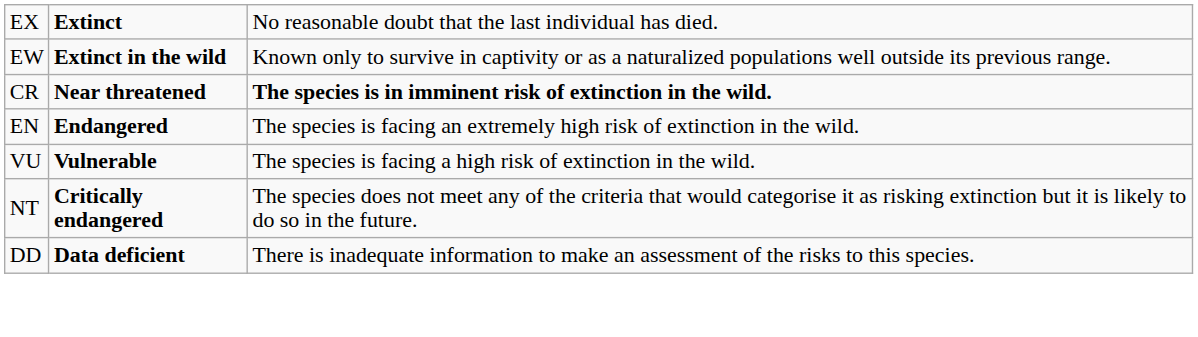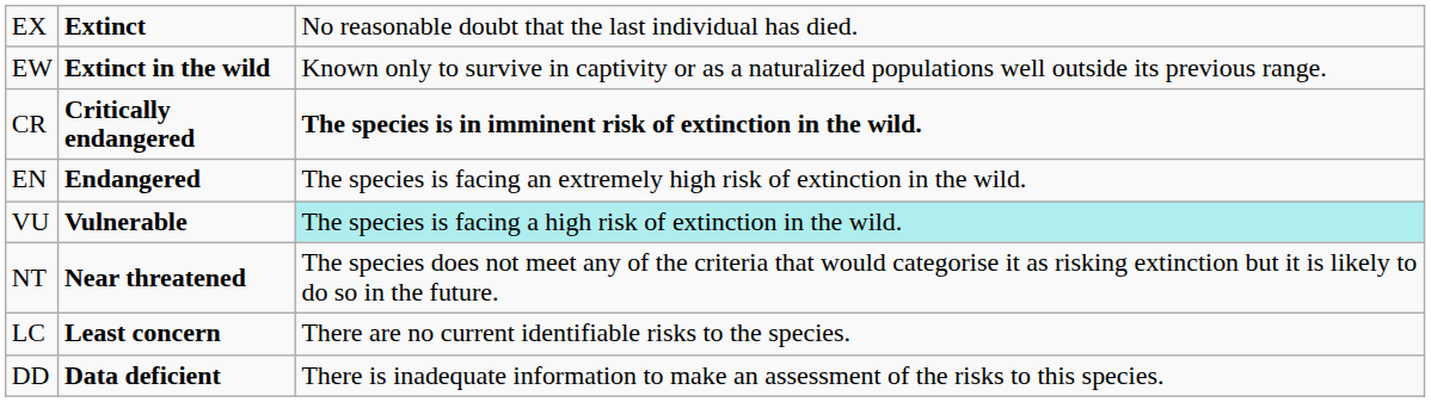 <table class="wikitable">
 <tr>
 <td>EX</td>
 <td><strong>Extinct</strong></td>
 <td>No reasonable doubt that the last individual has died.</td>
 </tr>
 <tr>
 <td>EW</td>
 <td><strong>Extinct in the wild</strong></td>
 <td>Known only to survive in captivity or as a naturalized populations well outside its previous range.</td>
 </tr>
 <tr>
 <td>CR</td>
-<td><strong>Near threatened</strong></td>
+<td><strong>Critically endangered</strong></td>
 <td><strong>The species is in imminent risk of extinction in the wild.</strong></td>
 </tr>
 <tr>
 <td>EN</td>
 <td><strong>Endangered</strong></td>
 <td>The species is facing an extremely high risk of extinction in the wild.</td>
 </tr>
 <tr>
 <td>VU</td>
 <td><strong>Vulnerable</strong></td>
-<td>The species is facing a high risk of extinction in the wild.</td>
+<td style="background: paleturquoise;">The species is facing a high risk of extinction in the wild.</td>
 </tr>
 <tr>
 <td>NT</td>
-<td><strong>Critically endangered</strong></td>
+<td><strong>Near threatened</strong></td>
 <td>The species does not meet any of the criteria that would categorise it as risking extinction but it is likely to do so in the future.</td>
+</tr>
+<tr>
+<td>LC</td>
+<td><strong>Least concern</strong></td>
+<td>There are no current identifiable risks to the species.</td>
 </tr>
 <tr>
 <td>DD</td>
 <td><strong>Data deficient</strong></td>
 <td>There is inadequate information to make an assessment of the risks to this species.</td>
 </tr>
 </table>
